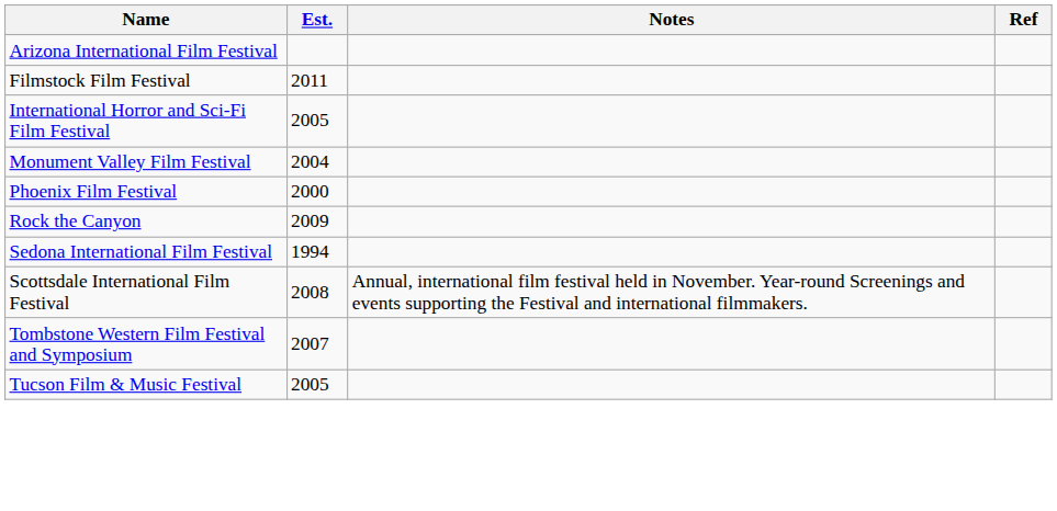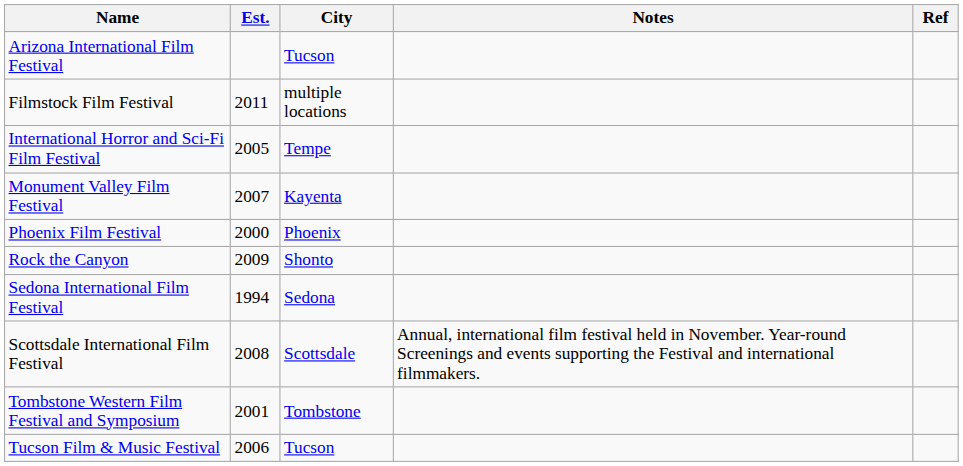 <table class="wikitable sortable" width=100%>
 <tr>
 <th style="width:20%;">Name</th>
 <th style="width:4%;"><a href='#'>Est.</a></th>
+<th style="width:10%;">City</th>
 <th style="width:46%;">Notes</th>
 <th style="width:4%;">Ref</th>
 </tr>
 <tr>
 <td><a href='#'>Arizona International Film Festival</a></td>
 <td></td>
+<td><a href='#'>Tucson</a></td>
 <td></td>
 <td></td>
 </tr>
 <tr>
 <td>Filmstock Film Festival</td>
 <td>2011</td>
+<td>multiple locations</td>
 <td></td>
 <td></td>
 </tr>
 <tr>
 <td><a href='#'>International Horror and Sci-Fi Film Festival</a></td>
 <td>2005</td>
+<td><a href='#'>Tempe</a></td>
 <td></td>
 <td></td>
 </tr>
 <tr>
 <td><a href='#'>Monument Valley Film Festival</a></td>
-<td>2004</td>
+<td>2007</td>
+<td><a href='#'>Kayenta</a></td>
 <td></td>
 <td></td>
 </tr>
 <tr>
 <td><a href='#'>Phoenix Film Festival</a></td>
 <td>2000</td>
+<td><a href='#'>Phoenix</a></td>
 <td></td>
 <td></td>
 </tr>
 <tr>
 <td><a href='#'>Rock the Canyon</a></td>
 <td>2009</td>
+<td><a href='#'>Shonto</a></td>
 <td></td>
 <td></td>
 </tr>
 <tr>
 <td><a href='#'>Sedona International Film Festival</a></td>
 <td>1994</td>
+<td><a href='#'>Sedona</a></td>
 <td></td>
 <td></td>
 </tr>
 <tr>
 <td>Scottsdale International Film Festival</td>
 <td>2008</td>
+<td><a href='#'>Scottsdale</a></td>
 <td>Annual, international film festival held in November. Year-round Screenings and events supporting the Festival and international filmmakers.</td>
 <td></td>
 </tr>
 <tr>
 <td><a href='#'>Tombstone Western Film Festival and Symposium</a></td>
-<td>2007</td>
+<td>2001</td>
+<td><a href='#'>Tombstone</a></td>
 <td></td>
 <td></td>
 </tr>
 <tr>
 <td><a href='#'>Tucson Film & Music Festival</a></td>
-<td>2005</td>
+<td>2006</td>
+<td><a href='#'>Tucson</a></td>
 <td></td>
 <td></td>
 </tr>
 </table>
